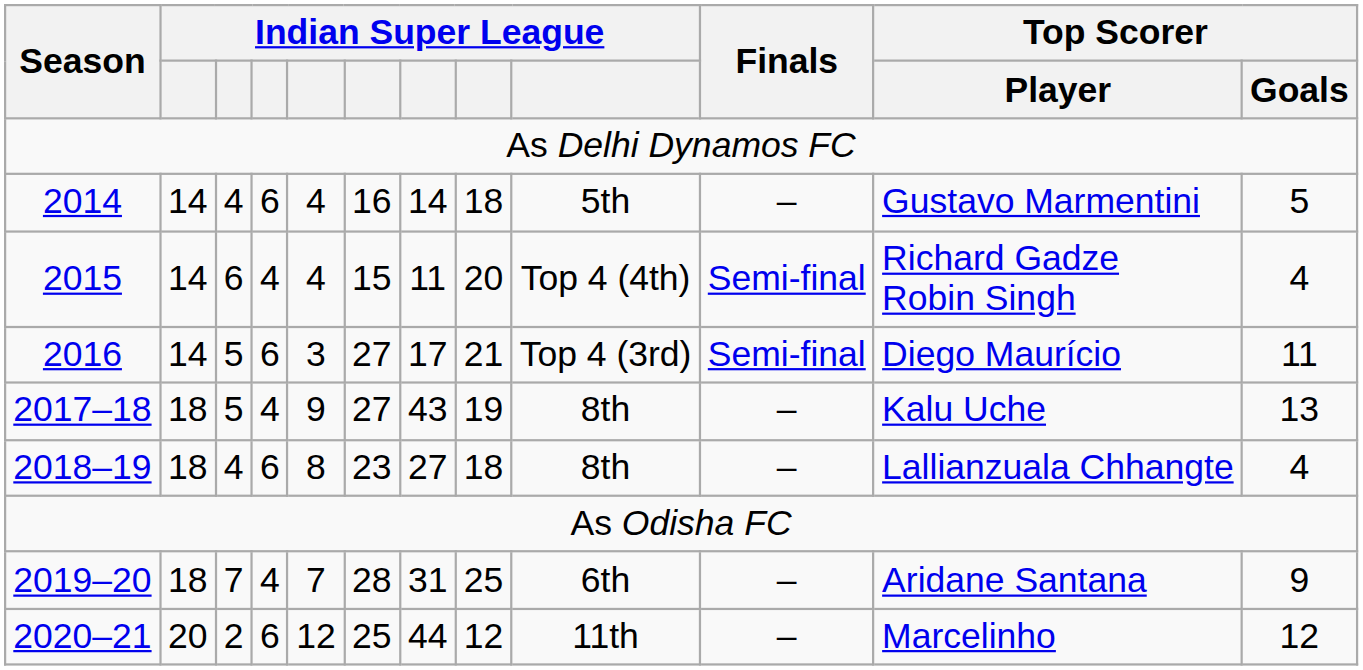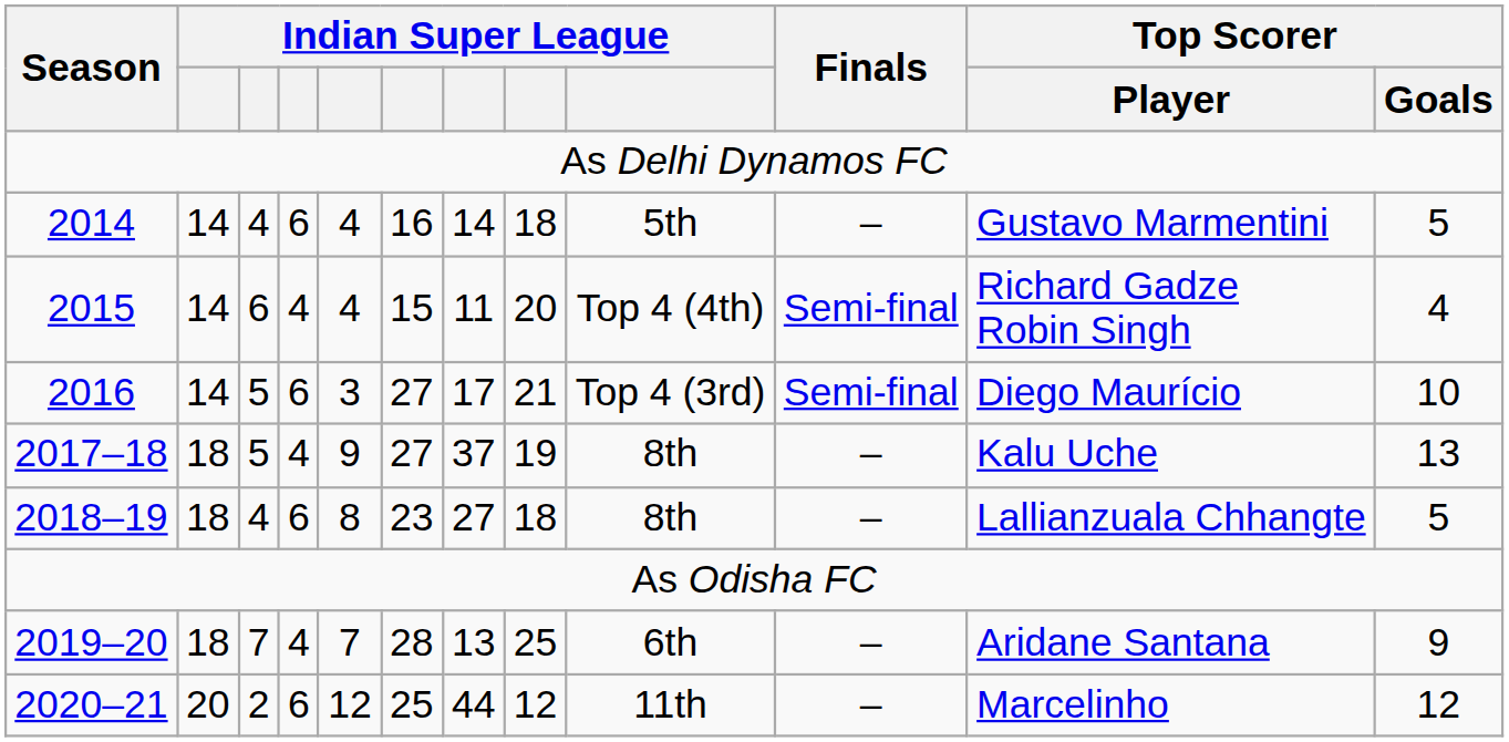 <table class="wikitable sortable" style="text-align: center">
 <tr>
 <th scope="col" rowspan="2">Season</th>
 <th colspan=8 class="unsortable"><a href='#'>Indian Super League</a></th>
 <th scope="col" rowspan=2 class="unsortable">Finals<br></th>
 <th scope="col" colspan=3 class="unsortable">Top Scorer</th>
 </tr>
 <tr>
 <th></th>
 <th></th>
 <th></th>
 <th></th>
 <th></th>
 <th></th>
 <th></th>
 <th></th>
 <th class="unsortable">Player</th>
 <th class="unsortable">Goals</th>
 </tr>
 <tr>
 <td colspan="12">As <em>Delhi Dynamos FC</em></td>
 </tr>
 <tr>
 <td><a href='#'>2014</a></td>
 <td>14</td>
 <td>4</td>
 <td>6</td>
 <td>4</td>
 <td>16</td>
 <td>14</td>
 <td>18</td>
 <td>5th</td>
 <td>–</td>
 <td align=left> <a href='#'>Gustavo Marmentini</a></td>
 <td>5</td>
 </tr>
 <tr>
 <td><a href='#'>2015</a></td>
 <td>14</td>
 <td>6</td>
 <td>4</td>
 <td>4</td>
 <td>15</td>
 <td>11</td>
 <td>20</td>
 <td>Top 4 (4th)</td>
 <td><a href='#'>Semi-final</a></td>
 <td align=left> <a href='#'>Richard Gadze</a><br> <a href='#'>Robin Singh</a></td>
 <td>4</td>
 </tr>
 <tr>
 <td><a href='#'>2016</a></td>
 <td>14</td>
 <td>5</td>
 <td>6</td>
 <td>3</td>
 <td>27</td>
 <td>17</td>
 <td>21</td>
 <td>Top 4 (3rd)</td>
 <td><a href='#'>Semi-final</a></td>
 <td align=left> <a href='#'>Diego Maurício</a></td>
-<td>11</td>
+<td>10</td>
 </tr>
 <tr>
 <td><a href='#'>2017–18</a></td>
 <td>18</td>
 <td>5</td>
 <td>4</td>
 <td>9</td>
 <td>27</td>
-<td>43</td>
+<td>37</td>
 <td>19</td>
 <td>8th</td>
 <td>–</td>
 <td align=left> <a href='#'>Kalu Uche</a></td>
 <td>13</td>
 </tr>
 <tr>
 <td><a href='#'>2018–19</a></td>
 <td>18</td>
 <td>4</td>
 <td>6</td>
 <td>8</td>
 <td>23</td>
 <td>27</td>
 <td>18</td>
 <td>8th</td>
 <td>–</td>
 <td align=left> <a href='#'>Lallianzuala Chhangte</a></td>
-<td>4</td>
+<td>5</td>
 </tr>
 <tr>
 <td colspan="12">As <em>Odisha FC</em></td>
 </tr>
 <tr>
 <td><a href='#'>2019–20</a></td>
 <td>18</td>
 <td>7</td>
 <td>4</td>
 <td>7</td>
 <td>28</td>
-<td>31</td>
+<td>13</td>
 <td>25</td>
 <td>6th</td>
 <td>–</td>
 <td align=left> <a href='#'>Aridane Santana</a></td>
 <td>9</td>
 </tr>
 <tr>
 <td><a href='#'>2020–21</a></td>
 <td>20</td>
 <td>2</td>
 <td>6</td>
 <td>12</td>
 <td>25</td>
 <td>44</td>
 <td>12</td>
 <td>11th</td>
 <td>–</td>
 <td align=left> <a href='#'>Marcelinho</a></td>
 <td>12</td>
 </tr>
 </table>
